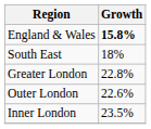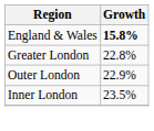 <table class="wikitable">
 <tr>
 <th>Region</th>
 <th>Growth</th>
 </tr>
 <tr>
 <td>England & Wales</td>
 <td><strong>15.8%</strong></td>
 </tr>
 <tr>
-<td>South East</td>
-<td>18%</td>
-</tr>
-<tr>
 <td>Greater London</td>
 <td>22.8%</td>
 </tr>
 <tr>
 <td>Outer London</td>
-<td>22.6%</td>
+<td>22.9%</td>
 </tr>
 <tr>
 <td>Inner London</td>
 <td>23.5%</td>
 </tr>
 <tr>
 </tr>
 </table>
